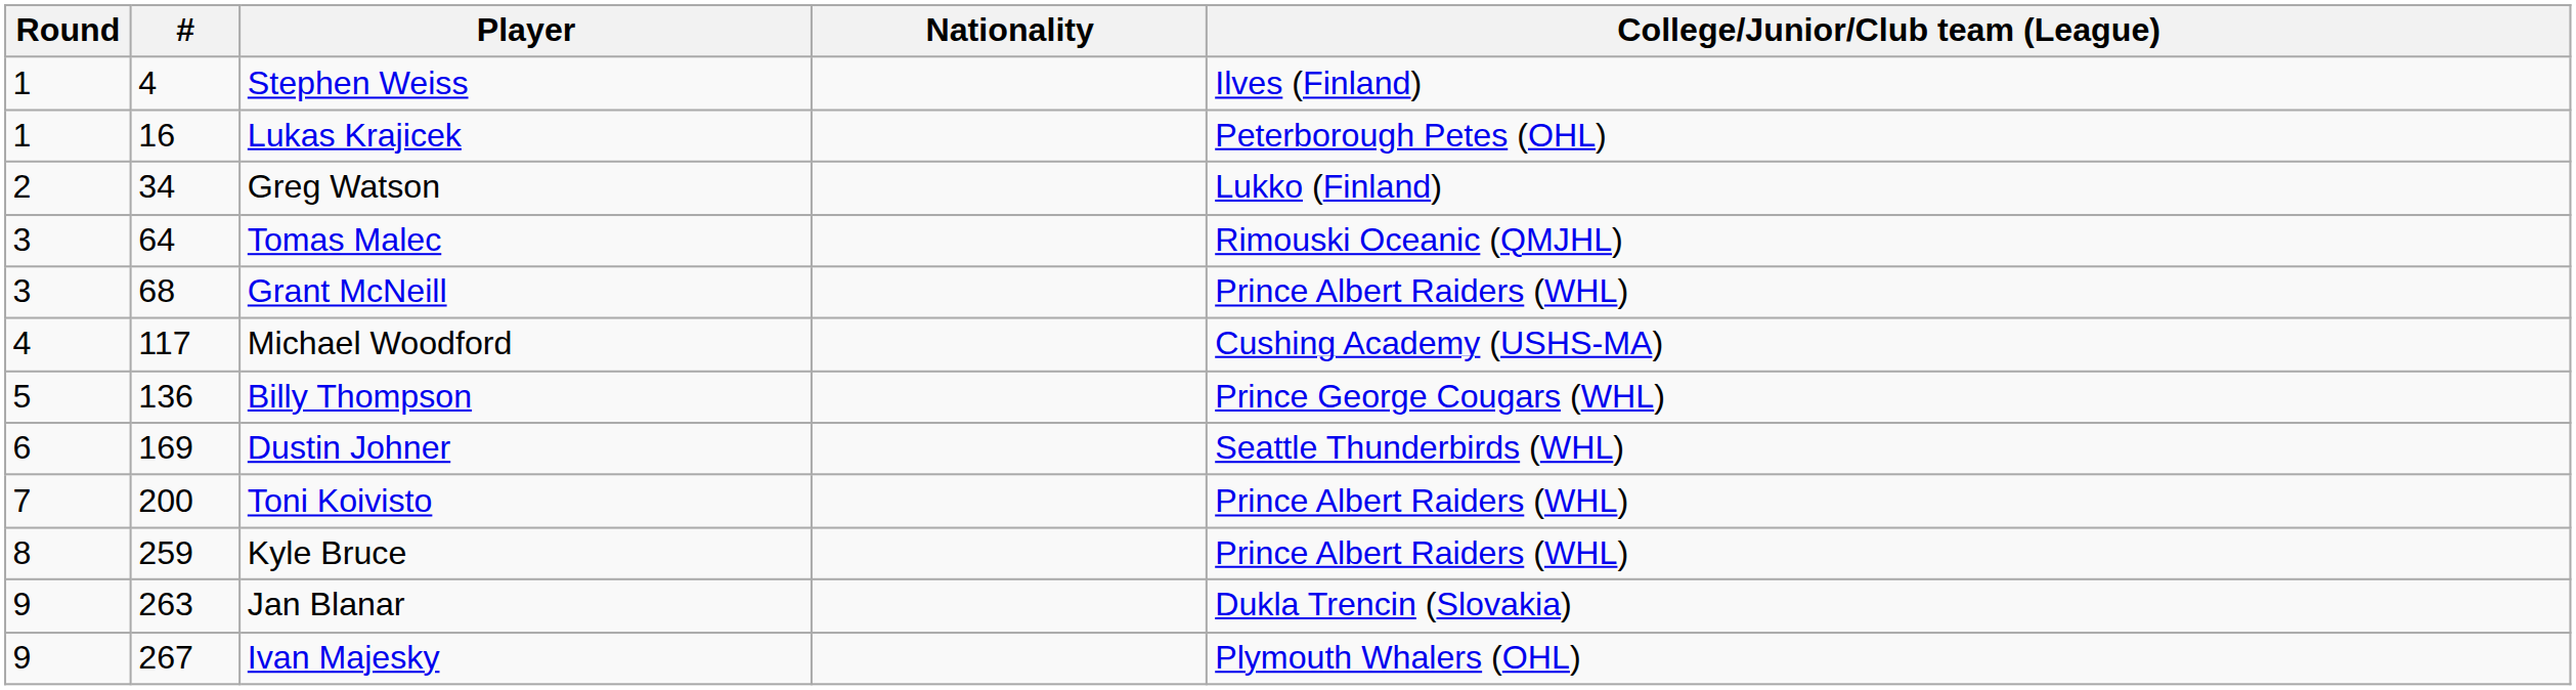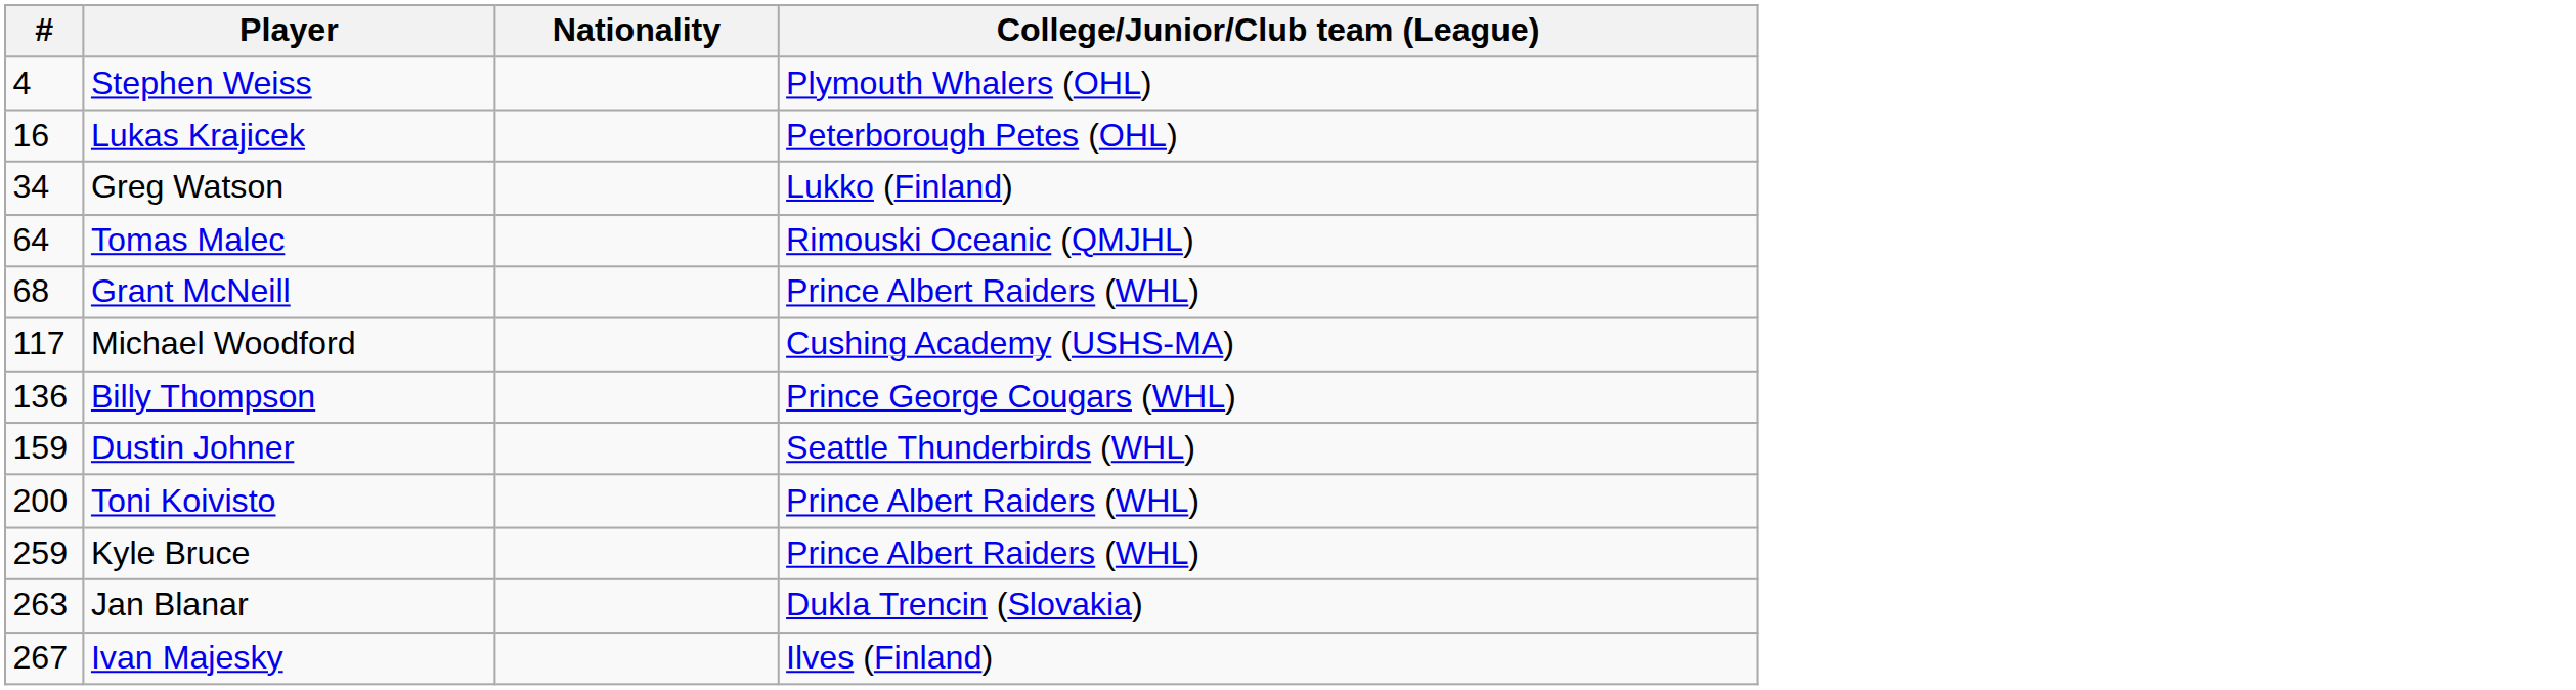 <table class="wikitable">
 <tr align="center">
-<th bgcolor="#DDDDFF" width="4.0%">Round</th>
 <th bgcolor="#DDDDFF" width="4.0%">#</th>
 <th bgcolor="#DDDDFF" width="21.0%">Player</th>
 <th bgcolor="#DDDDFF" width="14.5%">Nationality</th>
 <th bgcolor="#DDDDFF" width="50.0%">College/Junior/Club team (League)</th>
 </tr>
 <tr>
-<td>1</td>
 <td>4</td>
 <td><a href='#'>Stephen Weiss</a></td>
 <td></td>
-<td><a href='#'>Ilves</a> (<a href='#'>Finland</a>)</td>
+<td><a href='#'>Plymouth Whalers</a> (<a href='#'>OHL</a>)</td>
 </tr>
 <tr>
-<td>1</td>
 <td>16</td>
 <td><a href='#'>Lukas Krajicek</a></td>
 <td></td>
 <td><a href='#'>Peterborough Petes</a> (<a href='#'>OHL</a>)</td>
 </tr>
 <tr>
-<td>2</td>
 <td>34</td>
 <td>Greg Watson</td>
 <td></td>
 <td><a href='#'>Lukko</a> (<a href='#'>Finland</a>)</td>
 </tr>
 <tr>
-<td>3</td>
 <td>64</td>
 <td><a href='#'>Tomas Malec</a></td>
 <td></td>
 <td><a href='#'>Rimouski Oceanic</a> (<a href='#'>QMJHL</a>)</td>
 </tr>
 <tr>
-<td>3</td>
 <td>68</td>
 <td><a href='#'>Grant McNeill</a></td>
 <td></td>
 <td><a href='#'>Prince Albert Raiders</a> (<a href='#'>WHL</a>)</td>
 </tr>
 <tr>
-<td>4</td>
 <td>117</td>
 <td>Michael Woodford</td>
 <td></td>
 <td><a href='#'>Cushing Academy</a> (<a href='#'>USHS-MA</a>)</td>
 </tr>
 <tr>
-<td>5</td>
 <td>136</td>
 <td><a href='#'>Billy Thompson</a></td>
 <td></td>
 <td><a href='#'>Prince George Cougars</a> (<a href='#'>WHL</a>)</td>
 </tr>
 <tr>
-<td>6</td>
-<td>169</td>
+<td>159</td>
 <td><a href='#'>Dustin Johner</a></td>
 <td></td>
 <td><a href='#'>Seattle Thunderbirds</a> (<a href='#'>WHL</a>)</td>
 </tr>
 <tr>
-<td>7</td>
 <td>200</td>
 <td><a href='#'>Toni Koivisto</a></td>
 <td></td>
 <td><a href='#'>Prince Albert Raiders</a> (<a href='#'>WHL</a>)</td>
 </tr>
 <tr>
-<td>8</td>
 <td>259</td>
 <td>Kyle Bruce</td>
 <td></td>
 <td><a href='#'>Prince Albert Raiders</a> (<a href='#'>WHL</a>)</td>
 </tr>
 <tr>
-<td>9</td>
 <td>263</td>
 <td>Jan Blanar</td>
 <td></td>
 <td><a href='#'>Dukla Trencin</a> (<a href='#'>Slovakia</a>)</td>
 </tr>
 <tr>
-<td>9</td>
 <td>267</td>
 <td><a href='#'>Ivan Majesky</a></td>
 <td></td>
-<td><a href='#'>Plymouth Whalers</a> (<a href='#'>OHL</a>)</td>
+<td><a href='#'>Ilves</a> (<a href='#'>Finland</a>)</td>
 </tr>
 </table>
